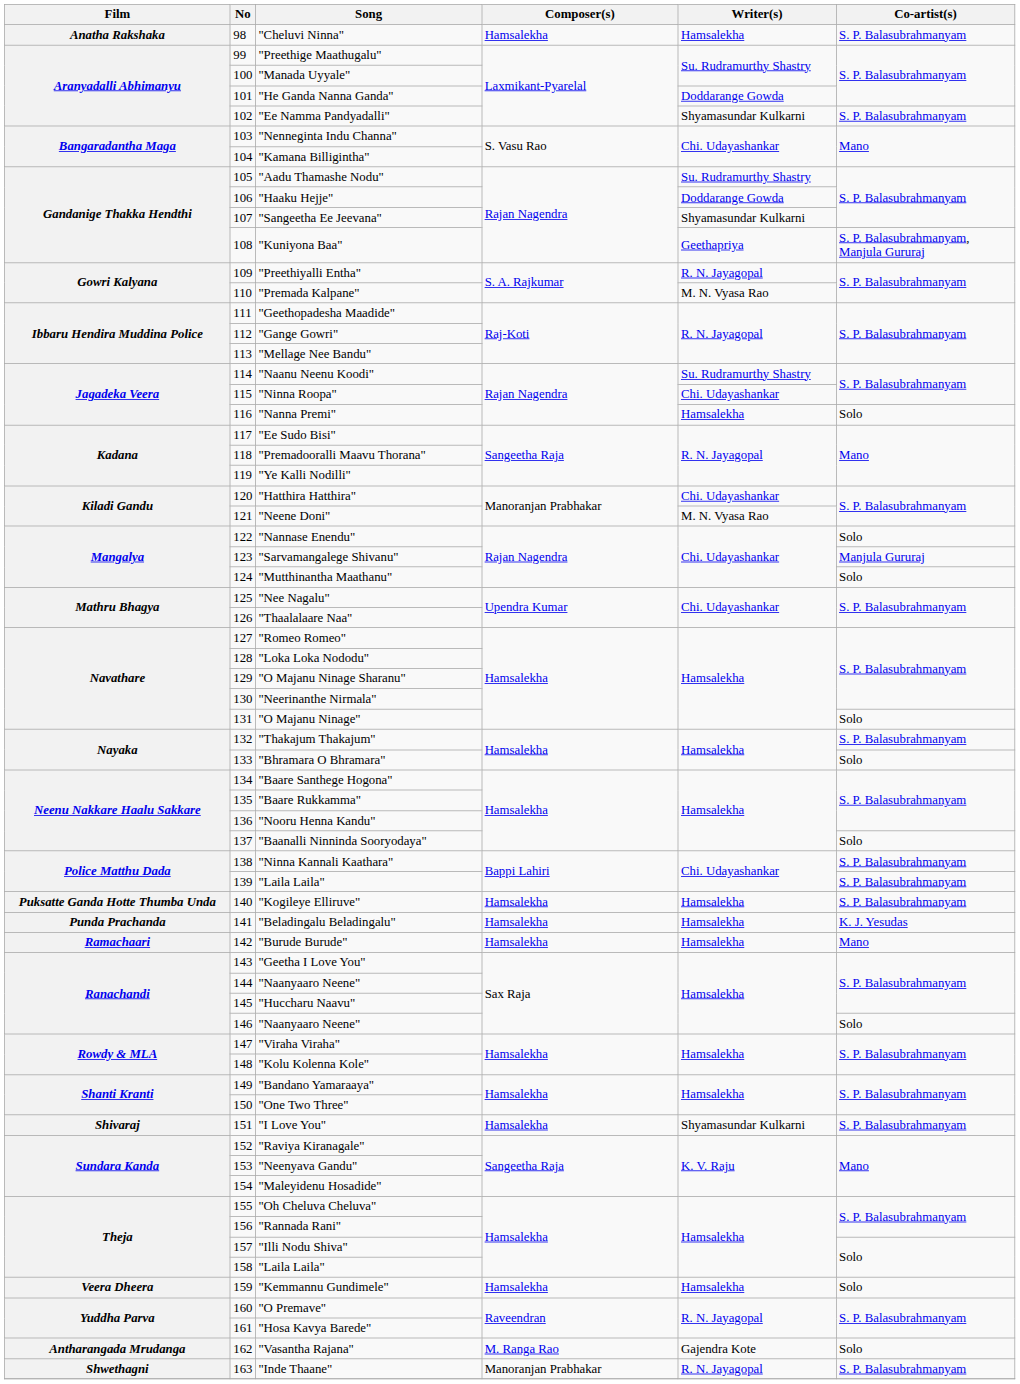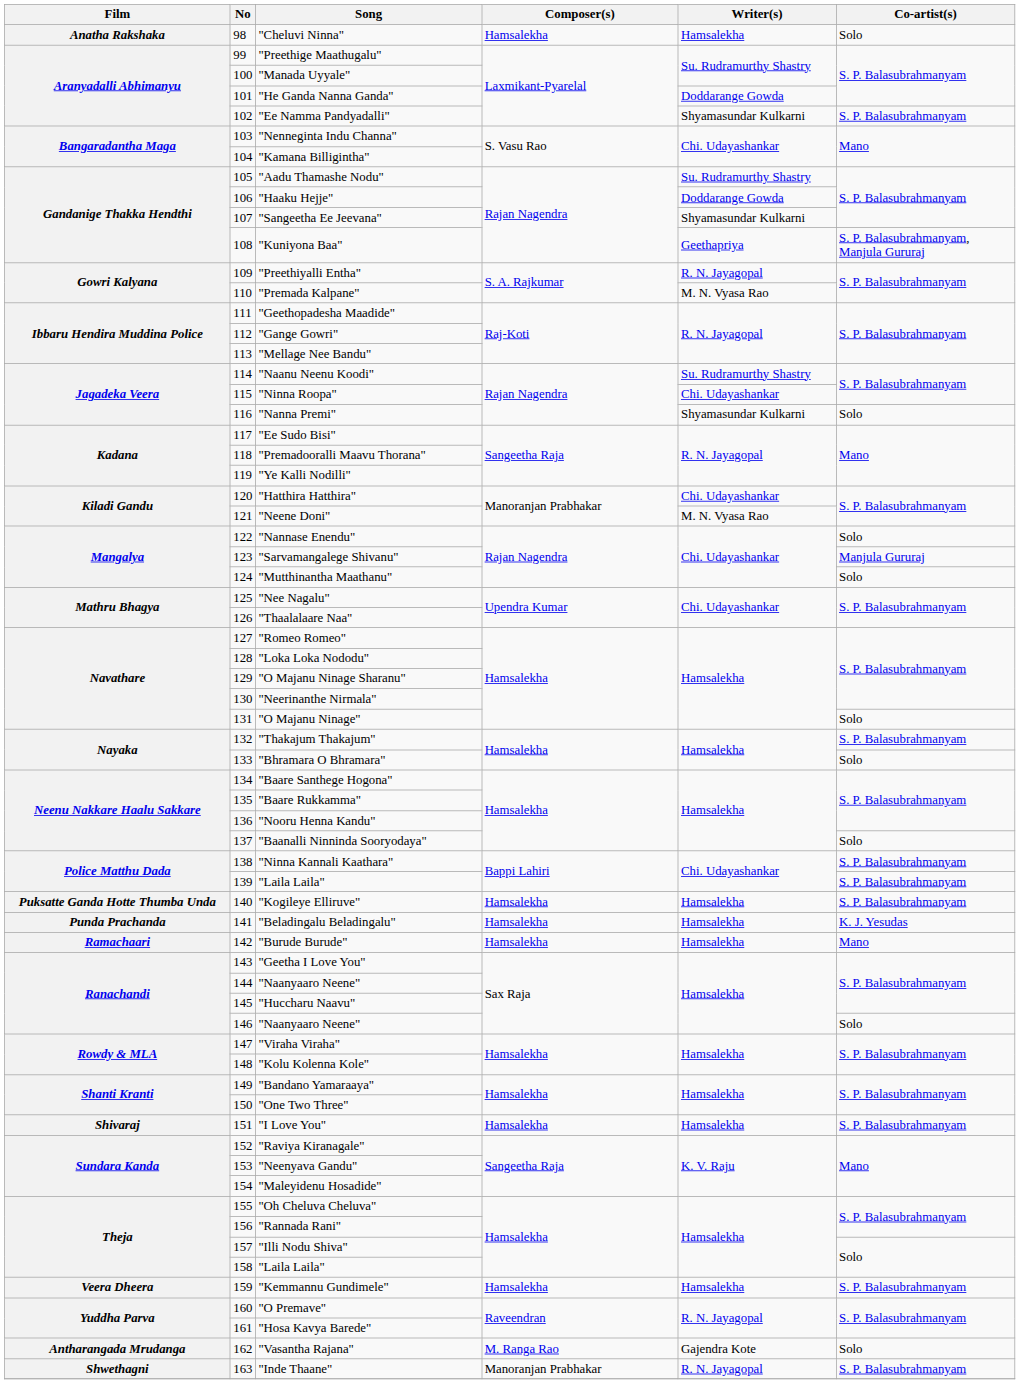 <table class="wikitable plainrowheaders" width="100%" textcolor:#000;">
 <tr>
 <th scope="col" width=23%><strong>Film</strong></th>
 <th><strong>No</strong></th>
 <th scope="col" width=23%><strong>Song</strong></th>
 <th scope="col" width=20%><strong>Composer(s)</strong></th>
 <th scope="col" width=16%><strong>Writer(s)</strong></th>
 <th scope="col" width=18%><strong>Co-artist(s)</strong></th>
 </tr>
 <tr>
 <th><em>Anatha Rakshaka</em></th>
 <td>98</td>
 <td>"Cheluvi Ninna"</td>
 <td><a href='#'>Hamsalekha</a></td>
 <td><a href='#'>Hamsalekha</a></td>
-<td><a href='#'>S. P. Balasubrahmanyam</a></td>
+<td>Solo</td>
 </tr>
 <tr>
 <th rowspan="4"><em><a href='#'>Aranyadalli Abhimanyu</a></em></th>
 <td>99</td>
 <td>"Preethige Maathugalu"</td>
 <td rowspan="4"><a href='#'>Laxmikant-Pyarelal</a></td>
 <td rowspan="2"><a href='#'>Su. Rudramurthy Shastry</a></td>
 <td rowspan="3"><a href='#'>S. P. Balasubrahmanyam</a></td>
 </tr>
 <tr>
 <td>100</td>
 <td>"Manada Uyyale"</td>
 </tr>
 <tr>
 <td>101</td>
 <td>"He Ganda Nanna Ganda"</td>
 <td><a href='#'>Doddarange Gowda</a></td>
 </tr>
 <tr>
 <td>102</td>
 <td>"Ee Namma Pandyadalli"</td>
 <td>Shyamasundar Kulkarni</td>
 <td><a href='#'>S. P. Balasubrahmanyam</a></td>
 </tr>
 <tr>
 <th rowspan="2"><em><a href='#'>Bangaradantha Maga</a></em></th>
 <td>103</td>
 <td>"Nenneginta Indu Channa"</td>
 <td rowspan="2">S. Vasu Rao</td>
 <td rowspan="2"><a href='#'>Chi. Udayashankar</a></td>
 <td rowspan="2"><a href='#'>Mano</a></td>
 </tr>
 <tr>
 <td>104</td>
 <td>"Kamana Billigintha"</td>
 </tr>
 <tr>
 <th rowspan="4"><em>Gandanige Thakka Hendthi</em></th>
 <td>105</td>
 <td>"Aadu Thamashe Nodu"</td>
 <td rowspan="4"><a href='#'>Rajan Nagendra</a></td>
 <td><a href='#'>Su. Rudramurthy Shastry</a></td>
 <td rowspan="3"><a href='#'>S. P. Balasubrahmanyam</a></td>
 </tr>
 <tr>
 <td>106</td>
 <td>"Haaku Hejje"</td>
 <td><a href='#'>Doddarange Gowda</a></td>
 </tr>
 <tr>
 <td>107</td>
 <td>"Sangeetha Ee Jeevana"</td>
 <td>Shyamasundar Kulkarni</td>
 </tr>
 <tr>
 <td>108</td>
 <td>"Kuniyona Baa"</td>
 <td><a href='#'>Geethapriya</a></td>
 <td><a href='#'>S. P. Balasubrahmanyam</a>, <a href='#'>Manjula Gururaj</a></td>
 </tr>
 <tr>
 <th rowspan="2"><em>Gowri Kalyana</em></th>
 <td>109</td>
 <td>"Preethiyalli Entha"</td>
 <td rowspan="2"><a href='#'>S. A. Rajkumar</a></td>
 <td><a href='#'>R. N. Jayagopal</a></td>
 <td rowspan="2"><a href='#'>S. P. Balasubrahmanyam</a></td>
 </tr>
 <tr>
 <td>110</td>
 <td>"Premada Kalpane"</td>
 <td>M. N. Vyasa Rao</td>
 </tr>
 <tr>
 <th rowspan="3"><em>Ibbaru Hendira Muddina Police</em></th>
 <td>111</td>
 <td>"Geethopadesha Maadide"</td>
 <td rowspan="3"><a href='#'>Raj-Koti</a></td>
 <td rowspan="3"><a href='#'>R. N. Jayagopal</a></td>
 <td rowspan="3"><a href='#'>S. P. Balasubrahmanyam</a></td>
 </tr>
 <tr>
 <td>112</td>
 <td>"Gange Gowri"</td>
 </tr>
 <tr>
 <td>113</td>
 <td>"Mellage Nee Bandu"</td>
 </tr>
 <tr>
 <th rowspan="3"><em><a href='#'>Jagadeka Veera</a></em></th>
 <td>114</td>
 <td>"Naanu Neenu Koodi"</td>
 <td rowspan="3"><a href='#'>Rajan Nagendra</a></td>
 <td><a href='#'>Su. Rudramurthy Shastry</a></td>
 <td rowspan="2"><a href='#'>S. P. Balasubrahmanyam</a></td>
 </tr>
 <tr>
 <td>115</td>
 <td>"Ninna Roopa"</td>
 <td><a href='#'>Chi. Udayashankar</a></td>
 </tr>
 <tr>
 <td>116</td>
 <td>"Nanna Premi"</td>
-<td><a href='#'>Hamsalekha</a></td>
+<td>Shyamasundar Kulkarni</td>
 <td>Solo</td>
 </tr>
 <tr>
 <th rowspan="3"><em>Kadana</em></th>
 <td>117</td>
 <td>"Ee Sudo Bisi"</td>
 <td rowspan="3"><a href='#'>Sangeetha Raja</a></td>
 <td rowspan="3"><a href='#'>R. N. Jayagopal</a></td>
 <td rowspan="3"><a href='#'>Mano</a></td>
 </tr>
 <tr>
 <td>118</td>
 <td>"Premadooralli Maavu Thorana"</td>
 </tr>
 <tr>
 <td>119</td>
 <td>"Ye Kalli Nodilli"</td>
 </tr>
 <tr>
 <th rowspan="2"><em>Kiladi Gandu</em></th>
 <td>120</td>
 <td>"Hatthira Hatthira"</td>
 <td rowspan="2">Manoranjan Prabhakar</td>
 <td><a href='#'>Chi. Udayashankar</a></td>
 <td rowspan="2"><a href='#'>S. P. Balasubrahmanyam</a></td>
 </tr>
 <tr>
 <td>121</td>
 <td>"Neene Doni"</td>
 <td>M. N. Vyasa Rao</td>
 </tr>
 <tr>
 <th rowspan="3"><em><a href='#'>Mangalya</a></em></th>
 <td>122</td>
 <td>"Nannase Enendu"</td>
 <td rowspan="3"><a href='#'>Rajan Nagendra</a></td>
 <td rowspan="3"><a href='#'>Chi. Udayashankar</a></td>
 <td>Solo</td>
 </tr>
 <tr>
 <td>123</td>
 <td>"Sarvamangalege Shivanu"</td>
 <td><a href='#'>Manjula Gururaj</a></td>
 </tr>
 <tr>
 <td>124</td>
 <td>"Mutthinantha Maathanu"</td>
 <td>Solo</td>
 </tr>
 <tr>
 <th rowspan="2"><em>Mathru Bhagya</em></th>
 <td>125</td>
 <td>"Nee Nagalu"</td>
 <td rowspan="2"><a href='#'>Upendra Kumar</a></td>
 <td rowspan="2"><a href='#'>Chi. Udayashankar</a></td>
 <td rowspan="2"><a href='#'>S. P. Balasubrahmanyam</a></td>
 </tr>
 <tr>
 <td>126</td>
 <td>"Thaalalaare Naa"</td>
 </tr>
 <tr>
 <th rowspan="5"><em>Navathare</em></th>
 <td>127</td>
 <td>"Romeo Romeo"</td>
 <td rowspan="5"><a href='#'>Hamsalekha</a></td>
 <td rowspan="5"><a href='#'>Hamsalekha</a></td>
 <td rowspan="4"><a href='#'>S. P. Balasubrahmanyam</a></td>
 </tr>
 <tr>
 <td>128</td>
 <td>"Loka Loka Nododu"</td>
 </tr>
 <tr>
 <td>129</td>
 <td>"O Majanu Ninage Sharanu"</td>
 </tr>
 <tr>
 <td>130</td>
 <td>"Neerinanthe Nirmala"</td>
 </tr>
 <tr>
 <td>131</td>
 <td>"O Majanu Ninage"</td>
 <td>Solo</td>
 </tr>
 <tr>
 <th rowspan="2"><em>Nayaka</em></th>
 <td>132</td>
 <td>"Thakajum Thakajum"</td>
 <td rowspan="2"><a href='#'>Hamsalekha</a></td>
 <td rowspan="2"><a href='#'>Hamsalekha</a></td>
 <td><a href='#'>S. P. Balasubrahmanyam</a></td>
 </tr>
 <tr>
 <td>133</td>
 <td>"Bhramara O Bhramara"</td>
 <td>Solo</td>
 </tr>
 <tr>
 <th rowspan="4"><em><a href='#'>Neenu Nakkare Haalu Sakkare</a></em></th>
 <td>134</td>
 <td>"Baare Santhege Hogona"</td>
 <td rowspan="4"><a href='#'>Hamsalekha</a></td>
 <td rowspan="4"><a href='#'>Hamsalekha</a></td>
 <td rowspan="3"><a href='#'>S. P. Balasubrahmanyam</a></td>
 </tr>
 <tr>
 <td>135</td>
 <td>"Baare Rukkamma"</td>
 </tr>
 <tr>
 <td>136</td>
 <td>"Nooru Henna Kandu"</td>
 </tr>
 <tr>
 <td>137</td>
 <td>"Baanalli Ninninda Sooryodaya"</td>
 <td>Solo</td>
 </tr>
 <tr>
 <th rowspan="2"><em><a href='#'>Police Matthu Dada</a></em></th>
 <td>138</td>
 <td>"Ninna Kannali Kaathara"</td>
 <td rowspan="2"><a href='#'>Bappi Lahiri</a></td>
 <td rowspan="2"><a href='#'>Chi. Udayashankar</a></td>
 <td><a href='#'>S. P. Balasubrahmanyam</a></td>
 </tr>
 <tr>
 <td>139</td>
 <td>"Laila Laila"</td>
 <td><a href='#'>S. P. Balasubrahmanyam</a></td>
 </tr>
 <tr>
 <th><em>Puksatte Ganda Hotte Thumba Unda</em></th>
 <td>140</td>
 <td>"Kogileye Elliruve"</td>
 <td><a href='#'>Hamsalekha</a></td>
 <td><a href='#'>Hamsalekha</a></td>
 <td><a href='#'>S. P. Balasubrahmanyam</a></td>
 </tr>
 <tr>
 <th><em>Punda Prachanda</em></th>
 <td>141</td>
 <td>"Beladingalu Beladingalu"</td>
 <td><a href='#'>Hamsalekha</a></td>
 <td><a href='#'>Hamsalekha</a></td>
 <td><a href='#'>K. J. Yesudas</a></td>
 </tr>
 <tr>
 <th><em><a href='#'>Ramachaari</a></em></th>
 <td>142</td>
 <td>"Burude Burude"</td>
 <td><a href='#'>Hamsalekha</a></td>
 <td><a href='#'>Hamsalekha</a></td>
 <td><a href='#'>Mano</a></td>
 </tr>
 <tr>
 <th rowspan="4"><em><a href='#'>Ranachandi</a></em></th>
 <td>143</td>
 <td>"Geetha I Love You"</td>
 <td rowspan="4">Sax Raja</td>
 <td rowspan="4"><a href='#'>Hamsalekha</a></td>
 <td rowspan="3"><a href='#'>S. P. Balasubrahmanyam</a></td>
 </tr>
 <tr>
 <td>144</td>
 <td>"Naanyaaro Neene"</td>
 </tr>
 <tr>
 <td>145</td>
 <td>"Huccharu Naavu"</td>
 </tr>
 <tr>
 <td>146</td>
 <td>"Naanyaaro Neene"</td>
 <td>Solo</td>
 </tr>
 <tr>
 <th rowspan="2"><em><a href='#'>Rowdy & MLA</a></em></th>
 <td>147</td>
 <td>"Viraha Viraha"</td>
 <td rowspan="2"><a href='#'>Hamsalekha</a></td>
 <td rowspan="2"><a href='#'>Hamsalekha</a></td>
 <td rowspan="2"><a href='#'>S. P. Balasubrahmanyam</a></td>
 </tr>
 <tr>
 <td>148</td>
 <td>"Kolu Kolenna Kole"</td>
 </tr>
 <tr>
 <th rowspan="2"><em><a href='#'>Shanti Kranti</a></em></th>
 <td>149</td>
 <td>"Bandano Yamaraaya"</td>
 <td rowspan="2"><a href='#'>Hamsalekha</a></td>
 <td rowspan="2"><a href='#'>Hamsalekha</a></td>
 <td rowspan="2"><a href='#'>S. P. Balasubrahmanyam</a></td>
 </tr>
 <tr>
 <td>150</td>
 <td>"One Two Three"</td>
 </tr>
 <tr>
 <th><em>Shivaraj</em></th>
 <td>151</td>
 <td>"I Love You"</td>
 <td><a href='#'>Hamsalekha</a></td>
-<td>Shyamasundar Kulkarni</td>
+<td><a href='#'>Hamsalekha</a></td>
 <td><a href='#'>S. P. Balasubrahmanyam</a></td>
 </tr>
 <tr>
 <th rowspan="3"><em><a href='#'>Sundara Kanda</a></em></th>
 <td>152</td>
 <td>"Raviya Kiranagale"</td>
 <td rowspan="3"><a href='#'>Sangeetha Raja</a></td>
 <td rowspan="3"><a href='#'>K. V. Raju</a></td>
 <td rowspan="3"><a href='#'>Mano</a></td>
 </tr>
 <tr>
 <td>153</td>
 <td>"Neenyava Gandu"</td>
 </tr>
 <tr>
 <td>154</td>
 <td>"Maleyidenu Hosadide"</td>
 </tr>
 <tr>
 <th rowspan="4"><em>Theja</em></th>
 <td>155</td>
 <td>"Oh Cheluva Cheluva"</td>
 <td rowspan="4"><a href='#'>Hamsalekha</a></td>
 <td rowspan="4"><a href='#'>Hamsalekha</a></td>
 <td rowspan="2"><a href='#'>S. P. Balasubrahmanyam</a></td>
 </tr>
 <tr>
 <td>156</td>
 <td>"Rannada Rani"</td>
 </tr>
 <tr>
 <td>157</td>
 <td>"Illi Nodu Shiva"</td>
 <td rowspan="2">Solo</td>
 </tr>
 <tr>
 <td>158</td>
 <td>"Laila Laila"</td>
 </tr>
 <tr>
 <th><em>Veera Dheera</em></th>
 <td>159</td>
 <td>"Kemmannu Gundimele"</td>
 <td><a href='#'>Hamsalekha</a></td>
 <td><a href='#'>Hamsalekha</a></td>
-<td>Solo</td>
+<td><a href='#'>S. P. Balasubrahmanyam</a></td>
 </tr>
 <tr>
 <th rowspan="2"><em>Yuddha Parva</em></th>
 <td>160</td>
 <td>"O Premave"</td>
 <td rowspan="2"><a href='#'>Raveendran</a></td>
 <td rowspan="2"><a href='#'>R. N. Jayagopal</a></td>
 <td rowspan="2"><a href='#'>S. P. Balasubrahmanyam</a></td>
 </tr>
 <tr>
 <td>161</td>
 <td>"Hosa Kavya Barede"</td>
 </tr>
 <tr>
 <th><em>Antharangada Mrudanga</em></th>
 <td>162</td>
 <td>"Vasantha Rajana"</td>
 <td><a href='#'>M. Ranga Rao</a></td>
 <td>Gajendra Kote</td>
 <td>Solo</td>
 </tr>
 <tr>
 <th><em>Shwethagni</em></th>
 <td>163</td>
 <td>"Inde Thaane"</td>
 <td>Manoranjan Prabhakar</td>
 <td><a href='#'>R. N. Jayagopal</a></td>
 <td><a href='#'>S. P. Balasubrahmanyam</a></td>
 </tr>
 <tr>
 </tr>
 </table>
